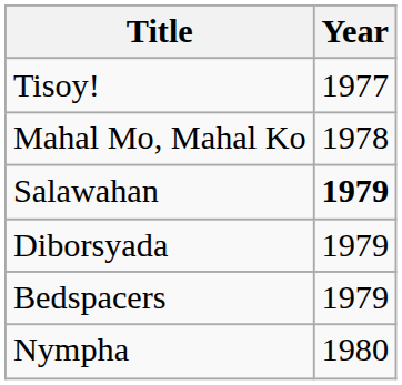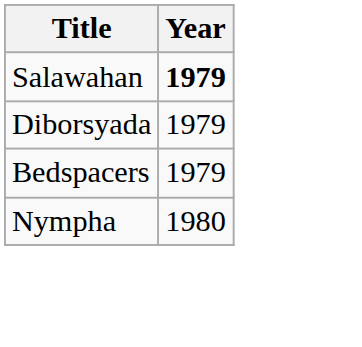 <table class="wikitable">
 <tr>
 <th>Title</th>
 <th>Year</th>
-</tr>
-<tr>
-<td>Tisoy!</td>
-<td>1977</td>
-</tr>
-<tr>
-<td>Mahal Mo, Mahal Ko</td>
-<td>1978</td>
 </tr>
 <tr>
 <td>Salawahan</td>
 <td><strong>1979</strong></td>
 </tr>
 <tr>
 <td>Diborsyada</td>
 <td>1979</td>
 </tr>
 <tr>
 <td>Bedspacers</td>
 <td>1979</td>
 </tr>
 <tr>
 <td>Nympha</td>
 <td>1980</td>
 </tr>
 </table>
